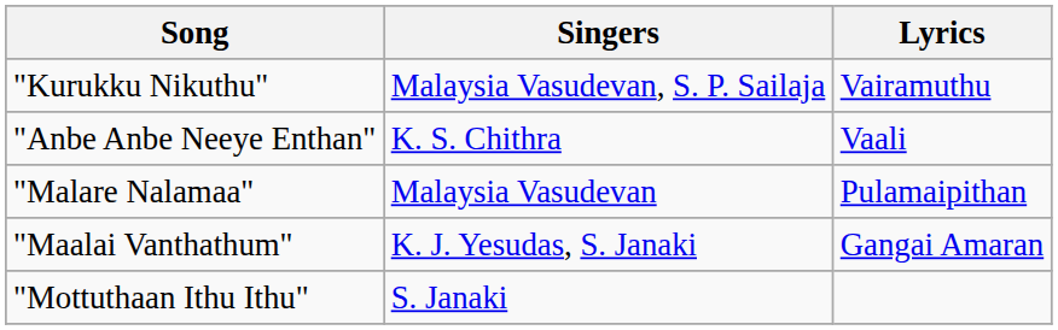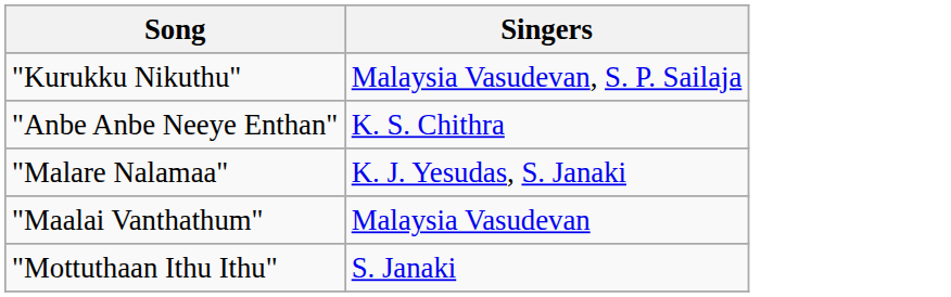 <table class="wikitable" style="font-size:95%;">
 <tr>
 <th>Song</th>
 <th>Singers</th>
-<th>Lyrics</th>
 </tr>
 <tr>
 <td>"Kurukku Nikuthu"</td>
 <td><a href='#'>Malaysia Vasudevan</a>, <a href='#'>S. P. Sailaja</a></td>
-<td><a href='#'>Vairamuthu</a></td>
 </tr>
 <tr>
 <td>"Anbe Anbe Neeye Enthan"</td>
 <td><a href='#'>K. S. Chithra</a></td>
-<td><a href='#'>Vaali</a></td>
 </tr>
 <tr>
 <td>"Malare Nalamaa"</td>
-<td><a href='#'>Malaysia Vasudevan</a></td>
-<td><a href='#'>Pulamaipithan</a></td>
+<td><a href='#'>K. J. Yesudas</a>, <a href='#'>S. Janaki</a></td>
 </tr>
 <tr>
 <td>"Maalai Vanthathum"</td>
-<td><a href='#'>K. J. Yesudas</a>, <a href='#'>S. Janaki</a></td>
-<td><a href='#'>Gangai Amaran</a></td>
+<td><a href='#'>Malaysia Vasudevan</a></td>
 </tr>
 <tr>
 <td>"Mottuthaan Ithu Ithu"</td>
 <td><a href='#'>S. Janaki</a></td>
-<td></td>
 </tr>
 </table>
